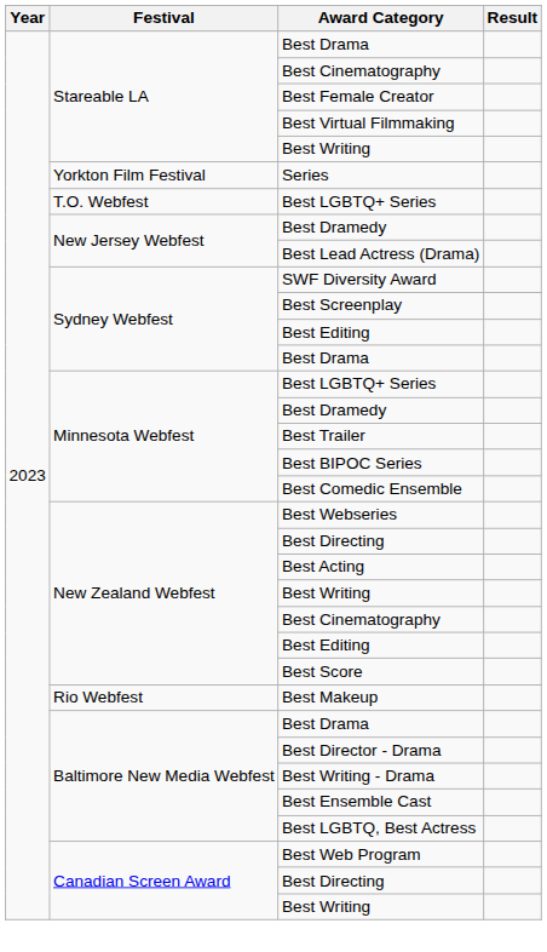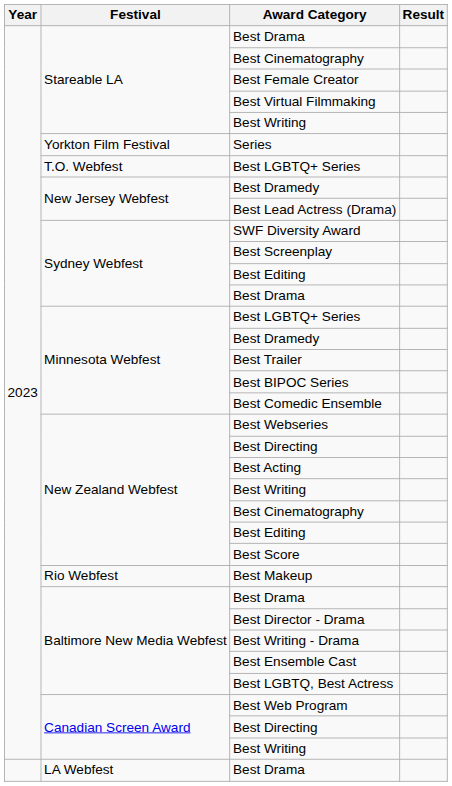 <table class="wikitable">
 <tr>
 <th>Year</th>
 <th>Festival</th>
 <th>Award Category</th>
 <th>Result</th>
 </tr>
 <tr>
 <td rowspan="34">2023</td>
 <td rowspan="5">Stareable LA</td>
 <td>Best Drama</td>
 <td></td>
 </tr>
 <tr>
 <td>Best Cinematography</td>
 <td></td>
 </tr>
 <tr>
 <td>Best Female Creator</td>
 <td></td>
 </tr>
 <tr>
 <td>Best Virtual Filmmaking</td>
 <td></td>
 </tr>
 <tr>
 <td>Best Writing</td>
 <td></td>
 </tr>
 <tr>
 <td>Yorkton Film Festival</td>
 <td>Series</td>
 <td></td>
 </tr>
 <tr>
 <td>T.O. Webfest</td>
 <td>Best LGBTQ+ Series</td>
 <td></td>
 </tr>
 <tr>
 <td rowspan="2">New Jersey Webfest</td>
 <td>Best Dramedy</td>
 <td></td>
 </tr>
 <tr>
 <td>Best Lead Actress (Drama)</td>
 <td></td>
 </tr>
 <tr>
 <td rowspan="4">Sydney Webfest</td>
 <td>SWF Diversity Award</td>
 <td></td>
 </tr>
 <tr>
 <td>Best Screenplay</td>
 <td></td>
 </tr>
 <tr>
 <td>Best Editing</td>
 <td></td>
 </tr>
 <tr>
 <td>Best Drama</td>
 <td></td>
 </tr>
 <tr>
 <td rowspan="5">Minnesota Webfest</td>
 <td>Best LGBTQ+ Series</td>
 <td></td>
 </tr>
 <tr>
 <td>Best Dramedy</td>
 <td></td>
 </tr>
 <tr>
 <td>Best Trailer</td>
 <td></td>
 </tr>
 <tr>
 <td>Best BIPOC Series</td>
 <td></td>
 </tr>
 <tr>
 <td>Best Comedic Ensemble</td>
 <td></td>
 </tr>
 <tr>
 <td rowspan="7">New Zealand Webfest</td>
 <td>Best Webseries</td>
 <td></td>
 </tr>
 <tr>
 <td>Best Directing</td>
 <td></td>
 </tr>
 <tr>
 <td>Best Acting</td>
 <td></td>
 </tr>
 <tr>
 <td>Best Writing</td>
 <td></td>
 </tr>
 <tr>
 <td>Best Cinematography</td>
 <td></td>
 </tr>
 <tr>
 <td>Best Editing</td>
 <td></td>
 </tr>
 <tr>
 <td>Best Score</td>
 <td></td>
 </tr>
 <tr>
 <td>Rio Webfest</td>
 <td>Best Makeup</td>
 <td></td>
 </tr>
 <tr>
 <td rowspan="5">Baltimore New Media Webfest</td>
 <td>Best Drama</td>
 <td></td>
 </tr>
 <tr>
 <td>Best Director - Drama</td>
 <td></td>
 </tr>
 <tr>
 <td>Best Writing - Drama</td>
 <td></td>
 </tr>
 <tr>
 <td>Best Ensemble Cast</td>
 <td></td>
 </tr>
 <tr>
 <td>Best LGBTQ, Best Actress</td>
 <td></td>
 </tr>
 <tr>
 <td rowspan="3"><a href='#'>Canadian Screen Award</a></td>
 <td>Best Web Program</td>
 <td></td>
 </tr>
 <tr>
 <td>Best Directing</td>
 <td></td>
 </tr>
 <tr>
 <td>Best Writing</td>
 <td></td>
 </tr>
+<tr>
+<td></td>
+<td>LA Webfest </td>
+<td>Best Drama</td>
+<td></td>
+</tr>
 </table>
